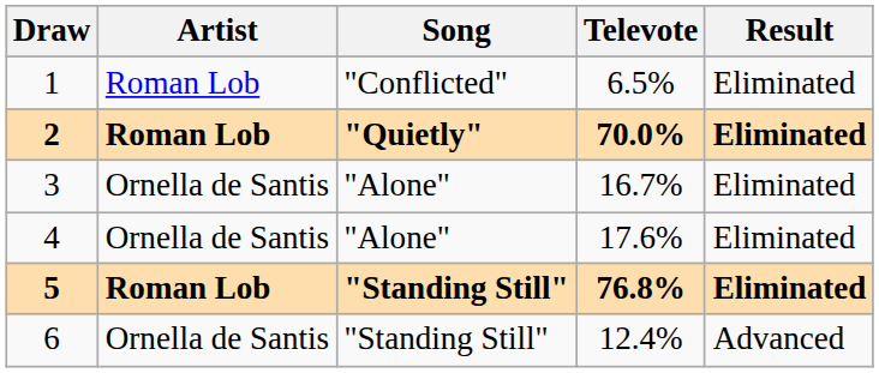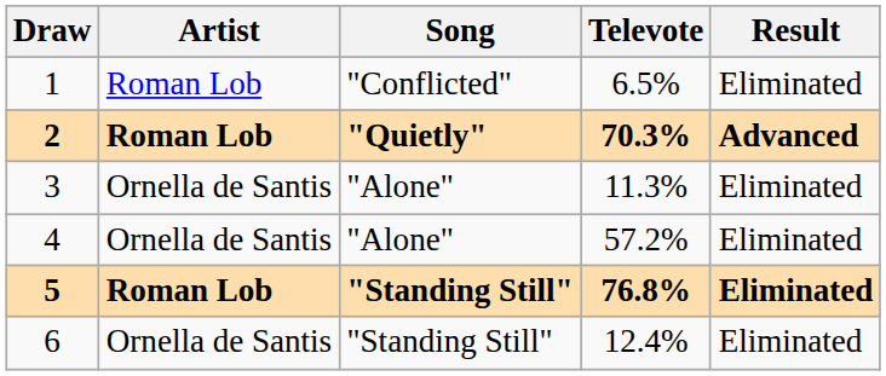 <table class="sortable wikitable" style="margin: 1em auto 1em auto; text-align:center">
 <tr>
 <th>Draw</th>
 <th>Artist</th>
 <th>Song</th>
 <th>Televote</th>
 <th>Result</th>
 </tr>
 <tr>
 <td>1</td>
 <td align="left"><a href='#'>Roman Lob</a></td>
 <td align="left">"Conflicted"</td>
 <td>6.5%</td>
 <td align="left">Eliminated</td>
 </tr>
 <tr style="font-weight:bold; background:navajowhite">
 <td>2</td>
 <td align="left">Roman Lob</td>
 <td align="left">"Quietly"</td>
-<td>70.0%</td>
-<td align="left">Eliminated</td>
+<td>70.3%</td>
+<td align="left">Advanced</td>
 </tr>
 <tr>
 <td>3</td>
 <td align="left">Ornella de Santis</td>
 <td align="left">"Alone"</td>
-<td>16.7%</td>
+<td>11.3%</td>
 <td align="left">Eliminated</td>
 </tr>
 <tr>
 <td>4</td>
 <td align="left">Ornella de Santis</td>
 <td align="left">"Alone"</td>
-<td>17.6%</td>
+<td>57.2%</td>
 <td align="left">Eliminated</td>
 </tr>
 <tr style="font-weight:bold; background:navajowhite">
 <td>5</td>
 <td align="left">Roman Lob</td>
 <td align="left">"Standing Still"</td>
 <td>76.8%</td>
 <td align="left">Eliminated</td>
 </tr>
 <tr>
 <td>6</td>
 <td align="left">Ornella de Santis</td>
 <td align="left">"Standing Still"</td>
 <td>12.4%</td>
-<td align="left">Advanced</td>
+<td align="left">Eliminated</td>
 </tr>
 </table>
